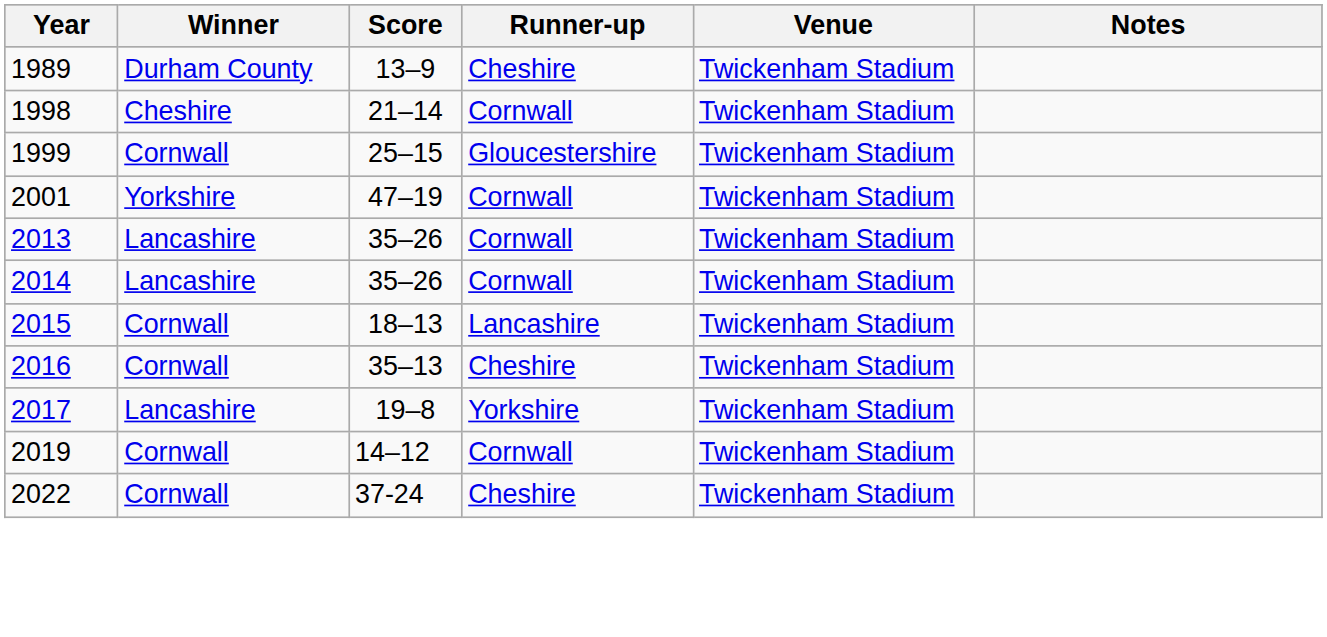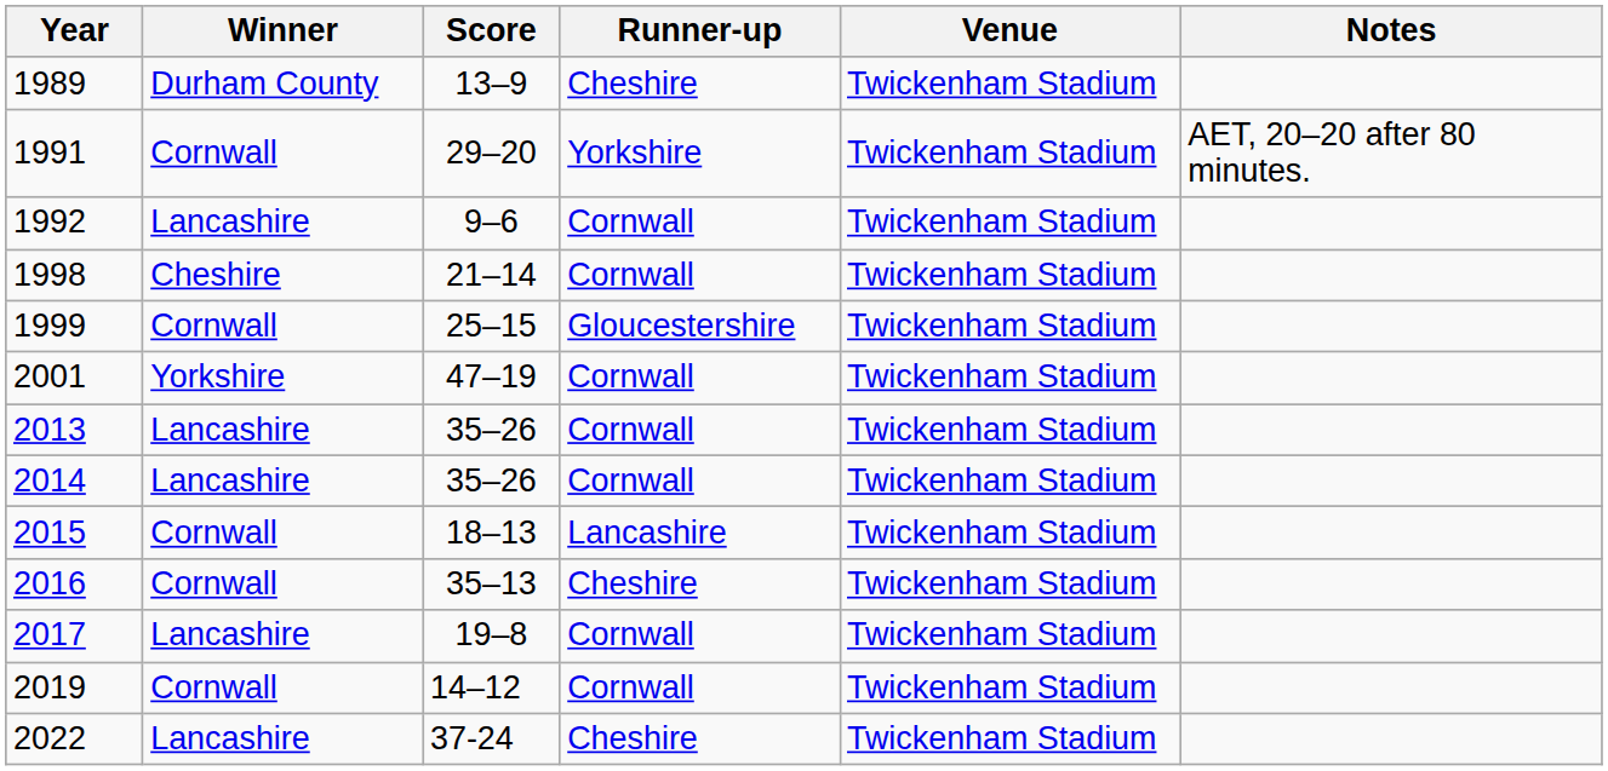 <table class="wikitable">
 <tr>
 <th width="60pt">Year</th>
 <th width="130pt">Winner</th>
 <th width="60pt">Score</th>
 <th width="130pt">Runner-up</th>
 <th width="160pt">Venue</th>
 <th width="200pt">Notes</th>
 </tr>
 <tr>
 <td>1989</td>
 <td><a href='#'>Durham County</a></td>
 <td align=center>13–9</td>
 <td><a href='#'>Cheshire</a></td>
+<td><a href='#'>Twickenham Stadium</a></td>
+<td></td>
+</tr>
+<tr>
+<td>1991</td>
+<td><a href='#'>Cornwall</a></td>
+<td align=center>29–20</td>
+<td><a href='#'>Yorkshire</a></td>
+<td><a href='#'>Twickenham Stadium</a></td>
+<td>AET, 20–20 after 80 minutes.</td>
+</tr>
+<tr>
+<td>1992</td>
+<td><a href='#'>Lancashire</a></td>
+<td align=center>9–6</td>
+<td><a href='#'>Cornwall</a></td>
 <td><a href='#'>Twickenham Stadium</a></td>
 <td></td>
 </tr>
 <tr>
 <td>1998</td>
 <td><a href='#'>Cheshire</a></td>
 <td align=center>21–14</td>
 <td><a href='#'>Cornwall</a></td>
 <td><a href='#'>Twickenham Stadium</a></td>
 <td></td>
 </tr>
 <tr>
 <td>1999</td>
 <td><a href='#'>Cornwall</a></td>
 <td align=center>25–15</td>
 <td><a href='#'>Gloucestershire</a></td>
 <td><a href='#'>Twickenham Stadium</a></td>
 <td></td>
 </tr>
 <tr>
 <td>2001</td>
 <td><a href='#'>Yorkshire</a></td>
 <td align=center>47–19</td>
 <td><a href='#'>Cornwall</a></td>
 <td><a href='#'>Twickenham Stadium</a></td>
 <td></td>
 </tr>
 <tr>
 <td><a href='#'>2013</a></td>
 <td><a href='#'>Lancashire</a></td>
 <td align=center>35–26</td>
 <td><a href='#'>Cornwall</a></td>
 <td><a href='#'>Twickenham Stadium</a></td>
 <td></td>
 </tr>
 <tr>
 <td><a href='#'>2014</a></td>
 <td><a href='#'>Lancashire</a></td>
 <td align=center>35–26</td>
 <td><a href='#'>Cornwall</a></td>
 <td><a href='#'>Twickenham Stadium</a></td>
 <td></td>
 </tr>
 <tr>
 <td><a href='#'>2015</a></td>
 <td><a href='#'>Cornwall</a></td>
 <td align=center>18–13</td>
 <td><a href='#'>Lancashire</a></td>
 <td><a href='#'>Twickenham Stadium</a></td>
 <td></td>
 </tr>
 <tr>
 <td><a href='#'>2016</a></td>
 <td><a href='#'>Cornwall</a></td>
 <td align=center>35–13</td>
 <td><a href='#'>Cheshire</a></td>
 <td><a href='#'>Twickenham Stadium</a></td>
 <td></td>
 </tr>
 <tr>
 <td><a href='#'>2017</a></td>
 <td><a href='#'>Lancashire</a></td>
 <td align=center>19–8</td>
-<td><a href='#'>Yorkshire</a></td>
+<td><a href='#'>Cornwall</a></td>
 <td><a href='#'>Twickenham Stadium</a></td>
 <td></td>
 </tr>
 <tr>
 <td>2019</td>
 <td><a href='#'>Cornwall</a></td>
 <td>14–12</td>
 <td><a href='#'>Cornwall</a></td>
 <td><a href='#'>Twickenham Stadium</a></td>
 <td></td>
 </tr>
 <tr>
 <td>2022</td>
-<td><a href='#'>Cornwall</a></td>
+<td><a href='#'>Lancashire</a></td>
 <td>37-24</td>
 <td><a href='#'>Cheshire</a></td>
 <td><a href='#'>Twickenham Stadium</a></td>
 <td></td>
 </tr>
 </table>
